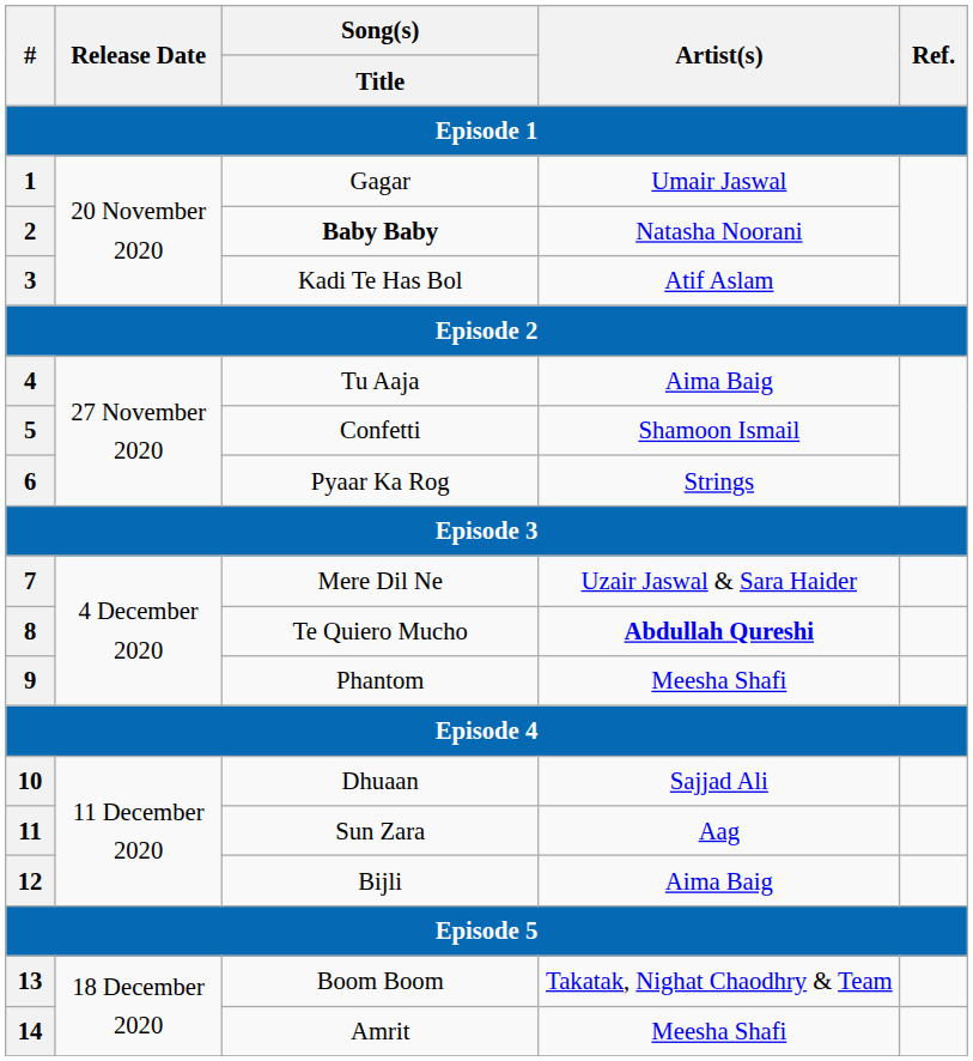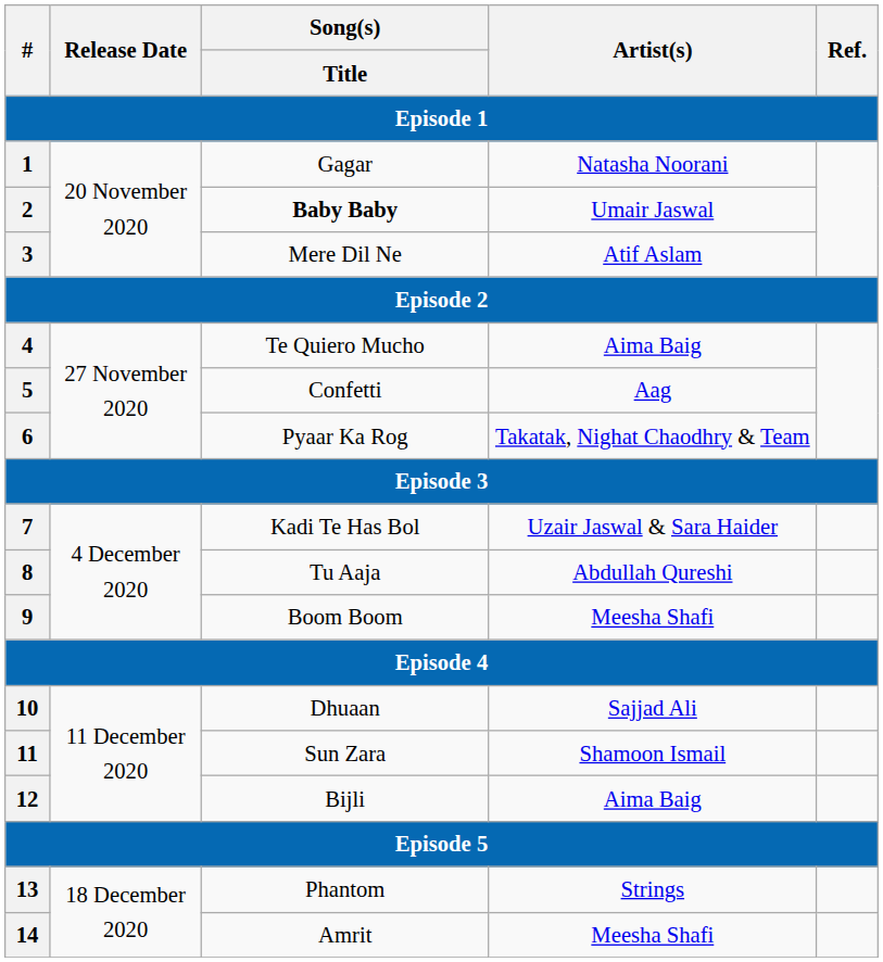 <table class="wikitable" style="text-align:center; font-size:100%; line-height:25px; width:100%;">
 <tr>
 <th rowspan="2" style="width:1%">#</th>
 <th rowspan="2" style="width:4%">Release Date </th>
 <th style="width:14%">Song(s)</th>
 <th rowspan="2" style="width:16%">Artist(s)</th>
 <th rowspan="2" style="width:1%">Ref.</th>
 </tr>
 <tr>
 <th style="width:14%">Title</th>
 </tr>
 <tr>
 <th colspan="5" style="background:#0569b3;color:white">Episode 1</th>
 </tr>
 <tr>
 <th>1</th>
 <td rowspan="3">20 November 2020</td>
 <td>Gagar</td>
-<td><a href='#'>Umair Jaswal</a></td>
+<td><a href='#'>Natasha Noorani</a></td>
 <td rowspan="3"></td>
 </tr>
 <tr>
 <th>2</th>
 <td><strong>Baby Baby</strong></td>
-<td><a href='#'>Natasha Noorani</a></td>
+<td><a href='#'>Umair Jaswal</a></td>
 </tr>
 <tr>
 <th>3</th>
-<td>Kadi Te Has Bol</td>
+<td>Mere Dil Ne</td>
 <td><a href='#'>Atif Aslam</a></td>
 </tr>
 <tr>
 <th colspan="5" style="background:#0569b3;color:white">Episode 2</th>
 </tr>
 <tr>
 <th>4</th>
 <td rowspan="3">27 November 2020</td>
-<td>Tu Aaja</td>
+<td>Te Quiero Mucho</td>
 <td><a href='#'>Aima Baig</a></td>
 <td rowspan="3"></td>
 </tr>
 <tr>
 <th>5</th>
 <td>Confetti</td>
-<td><a href='#'>Shamoon Ismail</a></td>
+<td><a href='#'>Aag</a></td>
 </tr>
 <tr>
 <th>6</th>
 <td>Pyaar Ka Rog</td>
-<td><a href='#'>Strings</a></td>
+<td><a href='#'>Takatak</a>, <a href='#'>Nighat Chaodhry</a> & <a href='#'>Team</a></td>
 </tr>
 <tr>
 <th colspan="5" style="background:#0569b3;color:white">Episode 3</th>
 </tr>
 <tr>
 <th>7</th>
 <td rowspan="3">4 December 2020</td>
-<td>Mere Dil Ne</td>
+<td>Kadi Te Has Bol</td>
 <td><a href='#'>Uzair Jaswal</a> & <a href='#'>Sara Haider</a></td>
 <td></td>
 </tr>
 <tr>
 <th>8</th>
-<td>Te Quiero Mucho</td>
-<td><strong><a href='#'>Abdullah Qureshi</a></strong></td>
+<td>Tu Aaja</td>
+<td><a href='#'>Abdullah Qureshi</a></td>
 <td></td>
 </tr>
 <tr>
 <th>9</th>
-<td>Phantom</td>
+<td>Boom Boom</td>
 <td><a href='#'>Meesha Shafi</a></td>
 <td></td>
 </tr>
 <tr>
 <th colspan="5" style="background:#0569b3;color:white">Episode 4</th>
 </tr>
 <tr>
 <th>10</th>
 <td rowspan="3">11 December 2020</td>
 <td>Dhuaan</td>
 <td><a href='#'>Sajjad Ali</a></td>
 <td></td>
 </tr>
 <tr>
 <th>11</th>
 <td>Sun Zara</td>
-<td><a href='#'>Aag</a></td>
+<td><a href='#'>Shamoon Ismail</a></td>
 <td></td>
 </tr>
 <tr>
 <th>12</th>
 <td>Bijli</td>
 <td><a href='#'>Aima Baig</a></td>
 <td></td>
 </tr>
 <tr>
 <th colspan="5" style="background:#0569b3;color:white">Episode 5</th>
 </tr>
 <tr>
 <th>13</th>
 <td rowspan="2">18 December 2020</td>
-<td>Boom Boom</td>
-<td><a href='#'>Takatak</a>, <a href='#'>Nighat Chaodhry</a> & <a href='#'>Team</a></td>
+<td>Phantom</td>
+<td><a href='#'>Strings</a></td>
 <td></td>
 </tr>
 <tr>
 <th>14</th>
 <td>Amrit</td>
 <td><a href='#'>Meesha Shafi</a></td>
 <td></td>
 </tr>
 </table>
